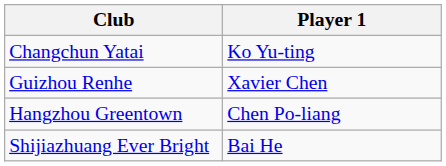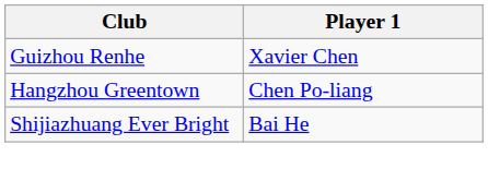 <table class="wikitable" border="1">
 <tr>
 <th width="170">Club</th>
 <th width="170">Player 1</th>
-</tr>
-<tr>
-<td><a href='#'>Changchun Yatai</a></td>
-<td> <a href='#'>Ko Yu-ting</a></td>
 </tr>
 <tr>
 <td><a href='#'>Guizhou Renhe</a></td>
 <td> <a href='#'>Xavier Chen</a></td>
 </tr>
 <tr>
 <td><a href='#'>Hangzhou Greentown</a></td>
 <td> <a href='#'>Chen Po-liang</a></td>
 </tr>
 <tr>
 <td><a href='#'>Shijiazhuang Ever Bright</a></td>
 <td> <a href='#'>Bai He</a></td>
 </tr>
 </table>
